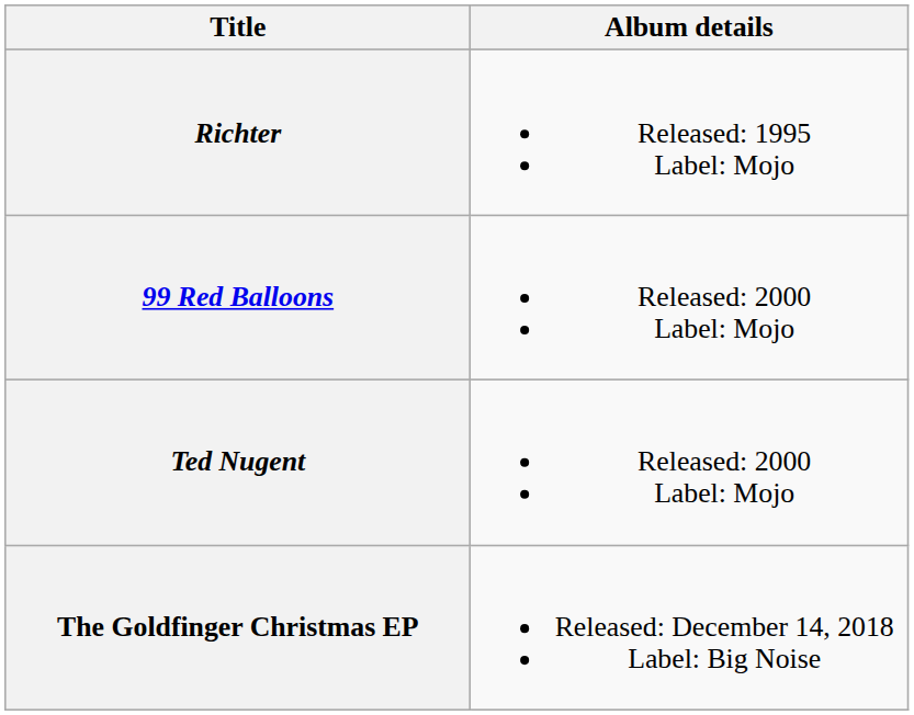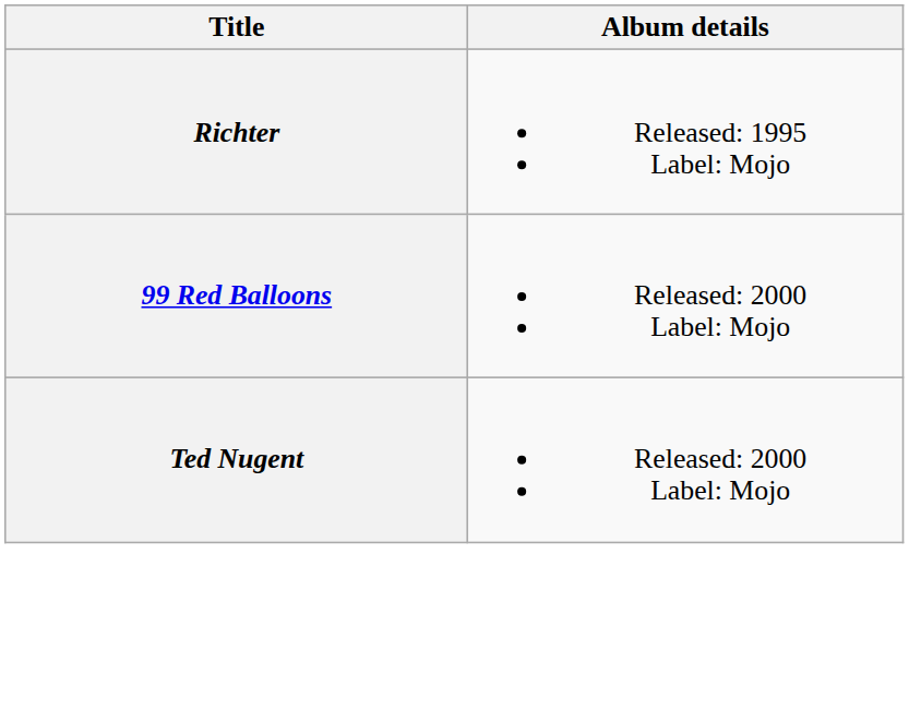 <table class="wikitable plainrowheaders" style="text-align:center;">
 <tr>
 <th scope="col" style="width:16em;">Title</th>
 <th scope="col" style="width:15em;">Album details</th>
 </tr>
 <tr>
 <th scope="row"><em>Richter</em></th>
 <td><br><ul><li>Released: 1995</li><li>Label: Mojo</li></ul></td>
 </tr>
 <tr>
 <th scope="row"><em><a href='#'>99 Red Balloons</a></em></th>
 <td><br><ul><li>Released: 2000</li><li>Label: Mojo</li></ul></td>
 </tr>
 <tr>
 <th scope="row"><em>Ted Nugent</em></th>
 <td><br><ul><li>Released: 2000</li><li>Label: Mojo</li></ul></td>
 </tr>
-<tr>
-<th scope="row">The Goldfinger Christmas EP</th>
-<td><br><ul><li>Released: December 14, 2018</li><li>Label: Big Noise</li></ul></td>
-</tr>
 </table>
